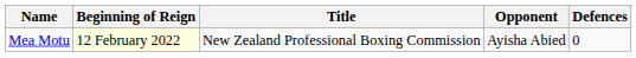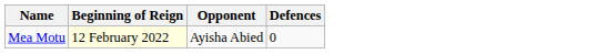 <table class="wikitable">
 <tr>
 <th>Name</th>
 <th>Beginning of Reign</th>
-<th>Title</th>
 <th>Opponent</th>
 <th>Defences</th>
 </tr>
 <tr>
 <td><a href='#'>Mea Motu</a></td>
 <td style="background: lightyellow;">12 February 2022</td>
-<td>New Zealand Professional Boxing Commission</td>
 <td>Ayisha Abied</td>
 <td>0</td>
 </tr>
 </table>
